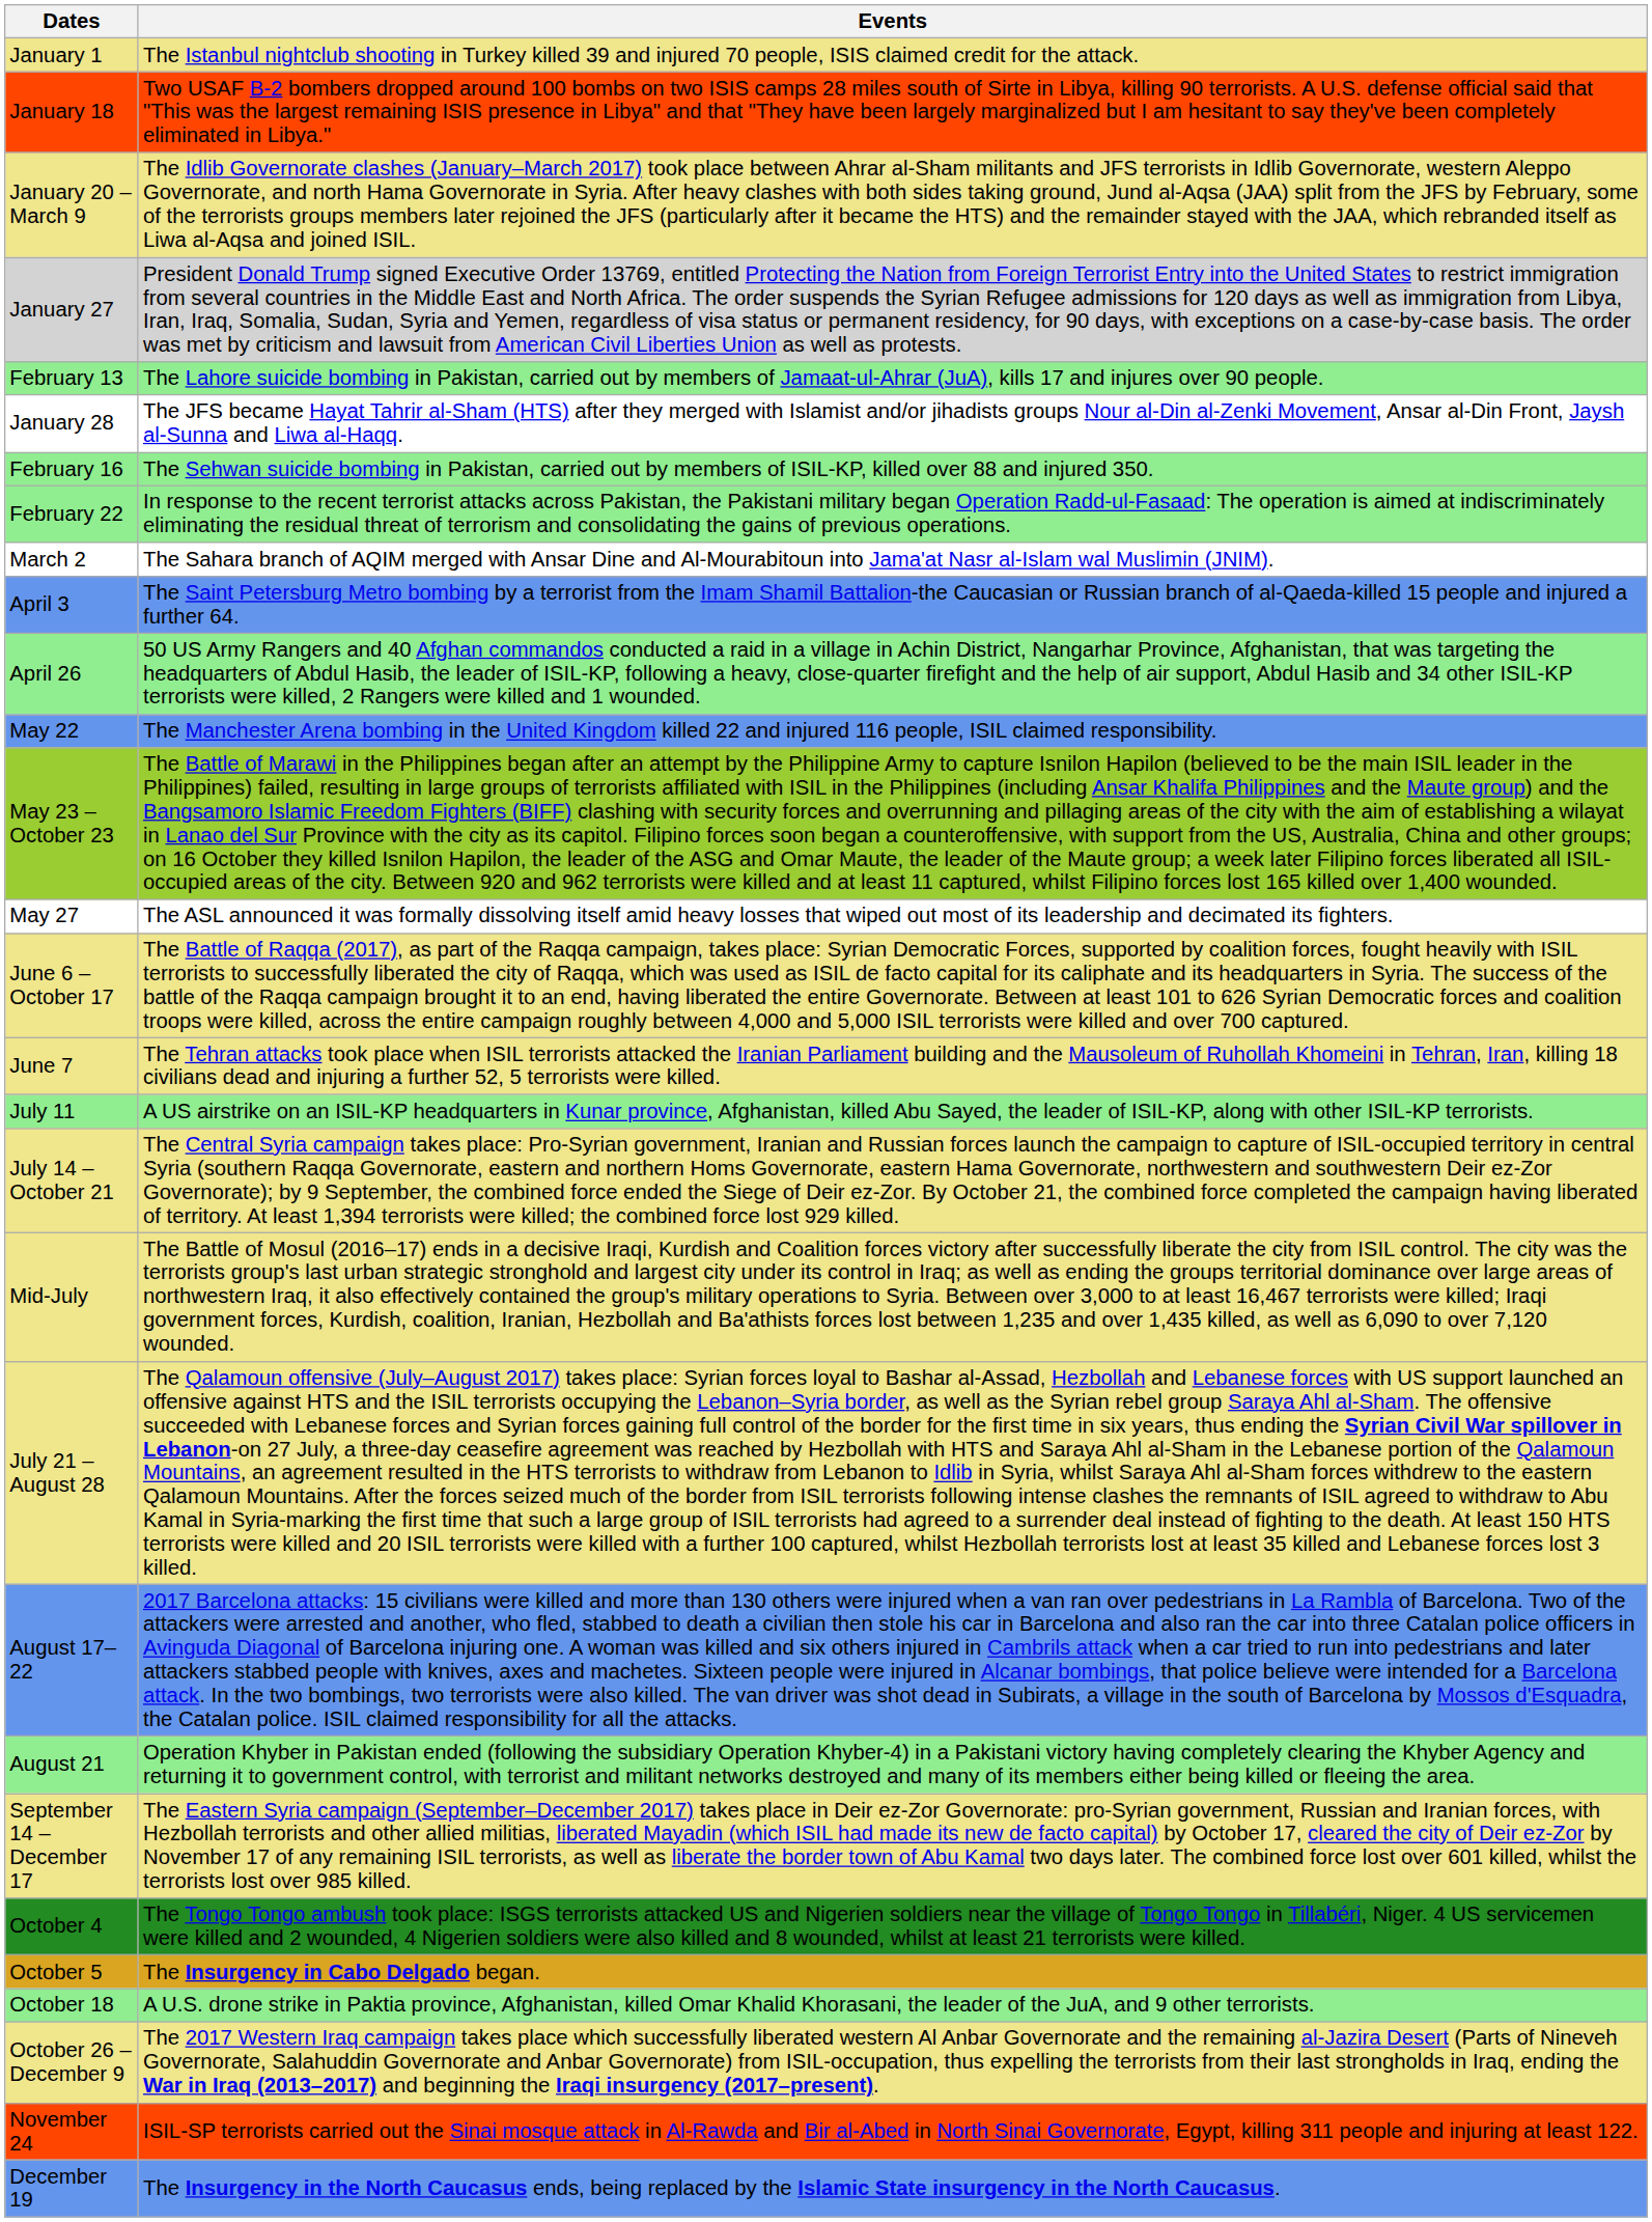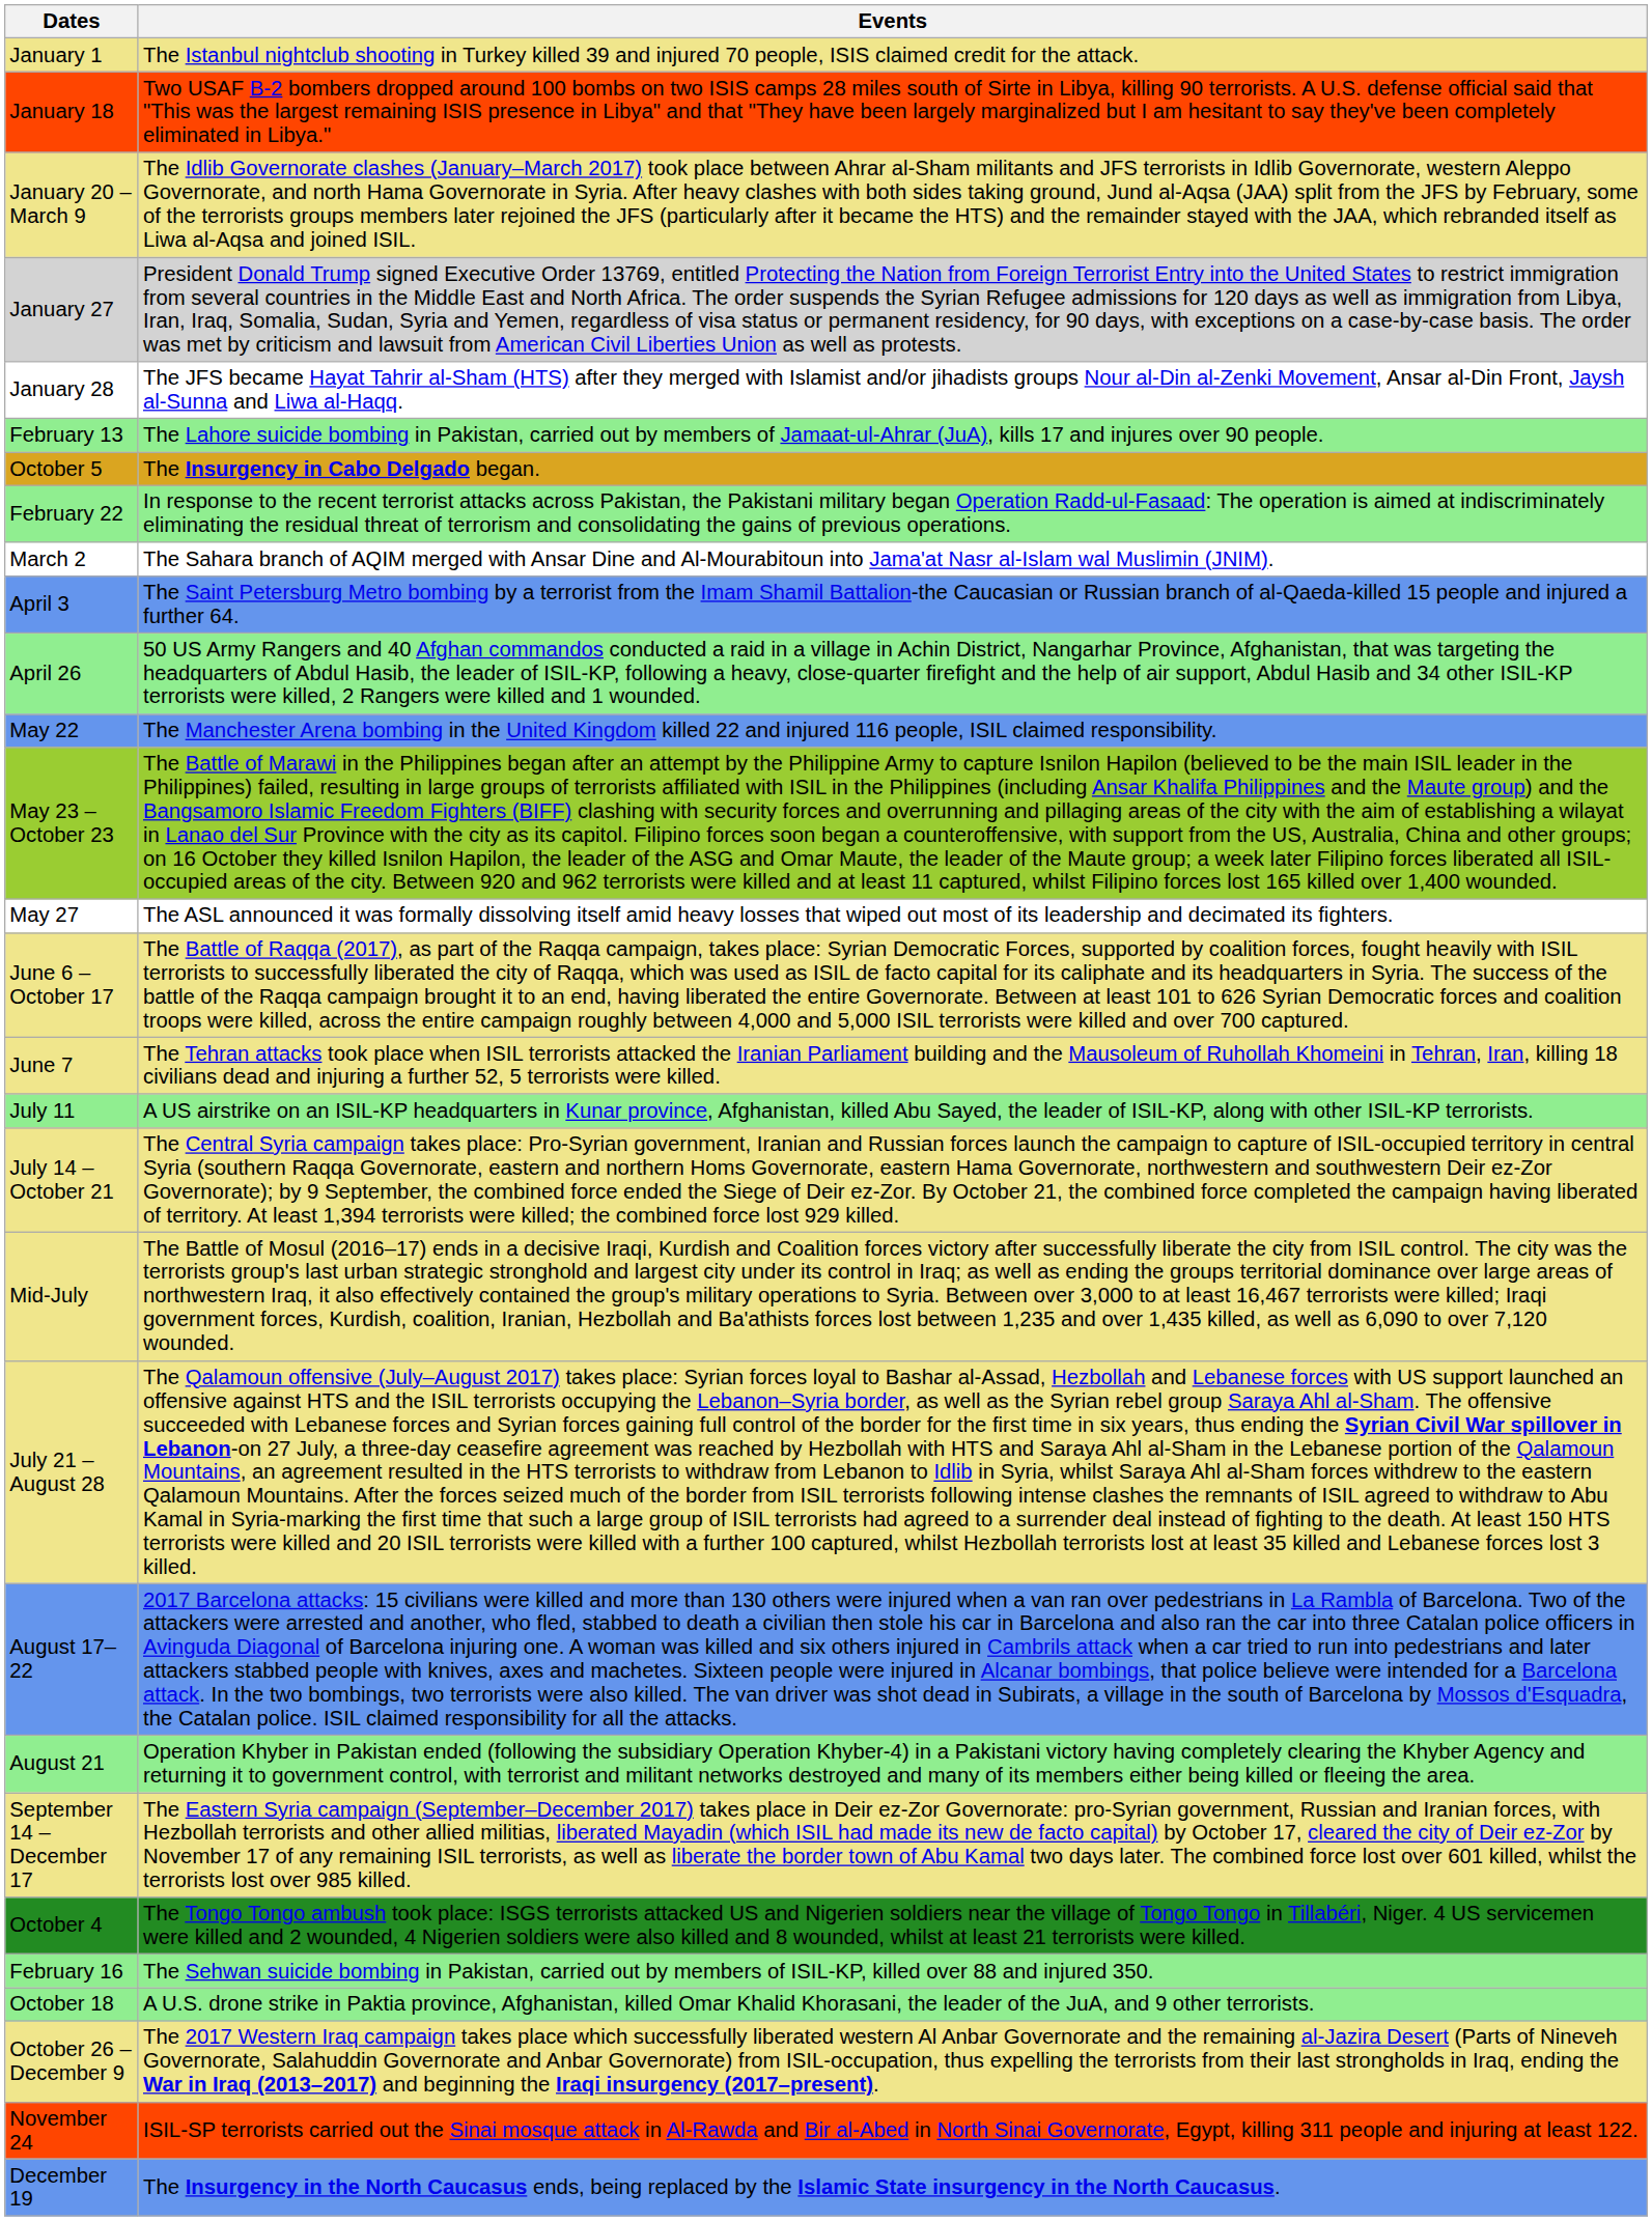 <table class="wikitable">
 <tr>
 <th>Dates</th>
 <th>Events</th>
 </tr>
 <tr style="background:khaki">
 <td>January 1</td>
 <td>The <a href='#'>Istanbul nightclub shooting</a> in Turkey killed 39 and injured 70 people, ISIS claimed credit for the attack.</td>
 </tr>
 <tr style="background:orangered">
 <td>January 18</td>
 <td>Two USAF <a href='#'>B-2</a> bombers dropped around 100 bombs on two ISIS camps 28 miles south of Sirte in Libya, killing 90 terrorists. A U.S. defense official said that "This was the largest remaining ISIS presence in Libya" and that "They have been largely marginalized but I am hesitant to say they've been completely eliminated in Libya."</td>
 </tr>
 <tr style="background:khaki">
 <td>January 20 – March 9</td>
 <td>The <a href='#'>Idlib Governorate clashes (January–March 2017)</a> took place between Ahrar al-Sham militants and JFS terrorists in Idlib Governorate, western Aleppo Governorate, and north Hama Governorate in Syria. After heavy clashes with both sides taking ground, Jund al-Aqsa (JAA) split from the JFS by February, some of the terrorists groups members later rejoined the JFS (particularly after it became the HTS) and the remainder stayed with the JAA, which rebranded itself as Liwa al-Aqsa and joined ISIL.</td>
 </tr>
 <tr style="background:lightgrey">
 <td>January 27</td>
 <td>President <a href='#'>Donald Trump</a> signed Executive Order 13769, entitled <a href='#'>Protecting the Nation from Foreign Terrorist Entry into the United States</a> to restrict immigration from several countries in the Middle East and North Africa. The order suspends the Syrian Refugee admissions for 120 days as well as immigration from Libya, Iran, Iraq, Somalia, Sudan, Syria and Yemen, regardless of visa status or permanent residency, for 90 days, with exceptions on a case-by-case basis. The order was met by criticism and lawsuit from <a href='#'>American Civil Liberties Union</a> as well as protests.</td>
 </tr>
-<tr style="background:lightgreen">
-<td>February 13</td>
-<td>The <a href='#'>Lahore suicide bombing</a> in Pakistan, carried out by members of <a href='#'>Jamaat-ul-Ahrar (JuA)</a>, kills 17 and injures over 90 people.</td>
-</tr>
 <tr style="background:white">
 <td>January 28</td>
 <td>The JFS became <a href='#'>Hayat Tahrir al-Sham (HTS)</a> after they merged with Islamist and/or jihadists groups <a href='#'>Nour al-Din al-Zenki Movement</a>, Ansar al-Din Front, <a href='#'>Jaysh al-Sunna</a> and <a href='#'>Liwa al-Haqq</a>.</td>
 </tr>
 <tr style="background:lightgreen">
-<td>February 16</td>
-<td>The <a href='#'>Sehwan suicide bombing</a> in Pakistan, carried out by members of ISIL-KP, killed over 88 and injured 350.</td>
+<td>February 13</td>
+<td>The <a href='#'>Lahore suicide bombing</a> in Pakistan, carried out by members of <a href='#'>Jamaat-ul-Ahrar (JuA)</a>, kills 17 and injures over 90 people.</td>
+</tr>
+<tr style="background:goldenrod">
+<td>October 5</td>
+<td>The <strong><a href='#'>Insurgency in Cabo Delgado</a></strong> began.</td>
 </tr>
 <tr style="background:lightgreen">
 <td>February 22</td>
 <td>In response to the recent terrorist attacks across Pakistan, the Pakistani military began <a href='#'>Operation Radd-ul-Fasaad</a>: The operation is aimed at indiscriminately eliminating the residual threat of terrorism and consolidating the gains of previous operations.</td>
 </tr>
 <tr style="background:white">
 <td>March 2</td>
 <td>The Sahara branch of AQIM merged with Ansar Dine and Al-Mourabitoun into <a href='#'>Jama'at Nasr al-Islam wal Muslimin (JNIM)</a>.</td>
 </tr>
 <tr style="background:cornflowerblue">
 <td>April 3</td>
 <td>The <a href='#'>Saint Petersburg Metro bombing</a> by a terrorist from the <a href='#'>Imam Shamil Battalion</a>-the Caucasian or Russian branch of al-Qaeda-killed 15 people and injured a further 64.</td>
 </tr>
 <tr style="background:lightgreen">
 <td>April 26</td>
 <td>50 US Army Rangers and 40 <a href='#'>Afghan commandos</a> conducted a raid in a village in Achin District, Nangarhar Province, Afghanistan, that was targeting the headquarters of Abdul Hasib, the leader of ISIL-KP, following a heavy, close-quarter firefight and the help of air support, Abdul Hasib and 34 other ISIL-KP terrorists were killed, 2 Rangers were killed and 1 wounded.</td>
 </tr>
 <tr style="background:cornflowerblue">
 <td>May 22</td>
 <td>The <a href='#'>Manchester Arena bombing</a> in the <a href='#'>United Kingdom</a> killed 22 and injured 116 people, ISIL claimed responsibility.</td>
 </tr>
 <tr style="background:yellowgreen">
 <td>May 23 – October 23</td>
 <td>The <a href='#'>Battle of Marawi</a> in the Philippines began after an attempt by the Philippine Army to capture Isnilon Hapilon (believed to be the main ISIL leader in the Philippines) failed, resulting in large groups of terrorists affiliated with ISIL in the Philippines (including <a href='#'>Ansar Khalifa Philippines</a> and the <a href='#'>Maute group</a>) and the <a href='#'>Bangsamoro Islamic Freedom Fighters (BIFF)</a> clashing with security forces and overrunning and pillaging areas of the city with the aim of establishing a wilayat in <a href='#'>Lanao del Sur</a> Province with the city as its capitol. Filipino forces soon began a counteroffensive, with support from the US, Australia, China and other groups; on 16 October they killed Isnilon Hapilon, the leader of the ASG and Omar Maute, the leader of the Maute group; a week later Filipino forces liberated all ISIL-occupied areas of the city. Between 920 and 962 terrorists were killed and at least 11 captured, whilst Filipino forces lost 165 killed over 1,400 wounded.</td>
 </tr>
 <tr style="background:white">
 <td>May 27</td>
 <td>The ASL announced it was formally dissolving itself amid heavy losses that wiped out most of its leadership and decimated its fighters.</td>
 </tr>
 <tr style="background:khaki">
 <td>June 6 – October 17</td>
 <td>The <a href='#'>Battle of Raqqa (2017)</a>, as part of the Raqqa campaign, takes place: Syrian Democratic Forces, supported by coalition forces, fought heavily with ISIL terrorists to successfully liberated the city of Raqqa, which was used as ISIL de facto capital for its caliphate and its headquarters in Syria. The success of the battle of the Raqqa campaign brought it to an end, having liberated the entire Governorate. Between at least 101 to 626 Syrian Democratic forces and coalition troops were killed, across the entire campaign roughly between 4,000 and 5,000 ISIL terrorists were killed and over 700 captured.</td>
 </tr>
 <tr style="background:khaki">
 <td>June 7</td>
 <td>The <a href='#'>Tehran attacks</a> took place when ISIL terrorists attacked the <a href='#'>Iranian Parliament</a> building and the <a href='#'>Mausoleum of Ruhollah Khomeini</a> in <a href='#'>Tehran</a>, <a href='#'>Iran</a>, killing 18 civilians dead and injuring a further 52, 5 terrorists were killed.</td>
 </tr>
 <tr style="background:lightgreen">
 <td>July 11</td>
 <td>A US airstrike on an ISIL-KP headquarters in <a href='#'>Kunar province</a>, Afghanistan, killed Abu Sayed, the leader of ISIL-KP, along with other ISIL-KP terrorists.</td>
 </tr>
 <tr style="background:khaki">
 <td>July 14 – October 21</td>
 <td>The <a href='#'>Central Syria campaign</a> takes place: Pro-Syrian government, Iranian and Russian forces launch the campaign to capture  of ISIL-occupied territory in central Syria (southern Raqqa Governorate, eastern and northern Homs Governorate, eastern Hama Governorate, northwestern and southwestern Deir ez-Zor Governorate); by 9 September, the combined force ended the Siege of Deir ez-Zor. By October 21, the combined force completed the campaign having liberated  of territory. At least 1,394 terrorists were killed; the combined force lost 929 killed.</td>
 </tr>
 <tr style="background:khaki">
 <td>Mid-July</td>
 <td>The Battle of Mosul (2016–17) ends in a decisive Iraqi, Kurdish and Coalition forces victory after successfully liberate the city from ISIL control. The city was the terrorists group's last urban strategic stronghold and largest city under its control in Iraq; as well as ending the groups territorial dominance over large areas of northwestern Iraq, it also effectively contained the group's military operations to Syria. Between over 3,000 to at least 16,467 terrorists were killed; Iraqi government forces, Kurdish, coalition, Iranian, Hezbollah and Ba'athists forces lost between 1,235 and over 1,435 killed, as well as 6,090 to over 7,120 wounded.</td>
 </tr>
 <tr style="background:khaki">
 <td>July 21 – August 28</td>
 <td>The <a href='#'>Qalamoun offensive (July–August 2017)</a> takes place: Syrian forces loyal to Bashar al-Assad, <a href='#'>Hezbollah</a> and <a href='#'>Lebanese forces</a> with US support launched an offensive against HTS and the ISIL terrorists occupying the <a href='#'>Lebanon–Syria border</a>, as well as the Syrian rebel group <a href='#'>Saraya Ahl al-Sham</a>. The offensive succeeded with Lebanese forces and Syrian forces gaining full control of the border for the first time in six years, thus ending the <strong><a href='#'>Syrian Civil War spillover in Lebanon</a></strong>-on 27 July, a three-day ceasefire agreement was reached by Hezbollah with HTS and Saraya Ahl al-Sham in the Lebanese portion of the <a href='#'>Qalamoun Mountains</a>, an agreement resulted in the HTS terrorists to withdraw from Lebanon to <a href='#'>Idlib</a> in Syria, whilst Saraya Ahl al-Sham forces withdrew to the eastern Qalamoun Mountains. After the forces seized much of the border from ISIL terrorists following intense clashes the remnants of ISIL agreed to withdraw to Abu Kamal in Syria-marking the first time that such a large group of ISIL terrorists had agreed to a surrender deal instead of fighting to the death. At least 150 HTS terrorists were killed and 20 ISIL terrorists were killed with a further 100 captured, whilst Hezbollah terrorists lost at least 35 killed and Lebanese forces lost 3 killed.</td>
 </tr>
 <tr style="background:cornflowerblue">
 <td>August 17–22</td>
 <td><a href='#'>2017 Barcelona attacks</a>: 15 civilians were killed and more than 130 others were injured when a van ran over pedestrians in <a href='#'>La Rambla</a> of Barcelona. Two of the attackers were arrested and another, who fled, stabbed to death a civilian then stole his car in Barcelona and also ran the car into three Catalan police officers in <a href='#'>Avinguda Diagonal</a> of Barcelona injuring one. A woman was killed and six others injured in <a href='#'>Cambrils attack</a> when a car tried to run into pedestrians and later attackers stabbed people with knives, axes and machetes. Sixteen people were injured in <a href='#'>Alcanar bombings</a>, that police believe were intended for a <a href='#'>Barcelona attack</a>. In the two bombings, two terrorists were also killed. The van driver was shot dead in Subirats, a village in the south of Barcelona by <a href='#'>Mossos d'Esquadra</a>, the Catalan police. ISIL claimed responsibility for all the attacks.</td>
 </tr>
 <tr style="background:lightgreen">
 <td>August 21</td>
 <td>Operation Khyber in Pakistan ended (following the subsidiary Operation Khyber-4) in a Pakistani victory having completely clearing the Khyber Agency and returning it to government control, with terrorist and militant networks destroyed and many of its members either being killed or fleeing the area.</td>
 </tr>
 <tr style="background:khaki">
 <td>September 14 – December 17</td>
 <td>The <a href='#'>Eastern Syria campaign (September–December 2017)</a> takes place in Deir ez-Zor Governorate: pro-Syrian government, Russian and Iranian forces, with Hezbollah terrorists and other allied militias, <a href='#'>liberated Mayadin (which ISIL had made its new de facto capital)</a> by October 17, <a href='#'>cleared the city of Deir ez-Zor</a> by November 17 of any remaining ISIL terrorists, as well as <a href='#'>liberate the border town of Abu Kamal</a> two days later. The combined force lost over 601 killed, whilst the terrorists lost over 985 killed.</td>
 </tr>
 <tr style="background:forestgreen">
 <td>October 4</td>
 <td>The <a href='#'>Tongo Tongo ambush</a> took place: ISGS terrorists attacked US and Nigerien soldiers near the village of <a href='#'>Tongo Tongo</a> in <a href='#'>Tillabéri</a>, Niger. 4 US servicemen were killed and 2 wounded, 4 Nigerien soldiers were also killed and 8 wounded, whilst at least 21 terrorists were killed.</td>
 </tr>
-<tr style="background:goldenrod">
-<td>October 5</td>
-<td>The <strong><a href='#'>Insurgency in Cabo Delgado</a></strong> began.</td>
+<tr style="background:lightgreen">
+<td>February 16</td>
+<td>The <a href='#'>Sehwan suicide bombing</a> in Pakistan, carried out by members of ISIL-KP, killed over 88 and injured 350.</td>
 </tr>
 <tr style="background:lightgreen">
 <td>October 18</td>
 <td>A U.S. drone strike in Paktia province, Afghanistan, killed Omar Khalid Khorasani, the leader of the JuA, and 9 other terrorists.</td>
 </tr>
 <tr style="background:khaki">
 <td>October 26 – December 9</td>
 <td>The <a href='#'>2017 Western Iraq campaign</a> takes place which successfully liberated western Al Anbar Governorate and the remaining <a href='#'>al-Jazira Desert</a> (Parts of Nineveh Governorate, Salahuddin Governorate and Anbar Governorate) from ISIL-occupation, thus expelling the terrorists from their last strongholds in Iraq, ending the <strong><a href='#'>War in Iraq (2013–2017)</a></strong> and beginning the <strong><a href='#'>Iraqi insurgency (2017–present)</a></strong>.</td>
 </tr>
 <tr style="background:orangered">
 <td>November 24</td>
 <td>ISIL-SP terrorists carried out the <a href='#'>Sinai mosque attack</a> in <a href='#'>Al-Rawda</a> and <a href='#'>Bir al-Abed</a> in <a href='#'>North Sinai Governorate</a>, Egypt, killing 311 people and injuring at least 122.</td>
 </tr>
 <tr style="background:cornflowerblue">
 <td>December 19</td>
 <td>The <strong><a href='#'>Insurgency in the North Caucasus</a></strong> ends, being replaced by the <strong><a href='#'>Islamic State insurgency in the North Caucasus</a></strong>.</td>
 </tr>
 </table>
